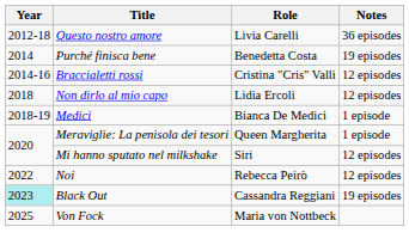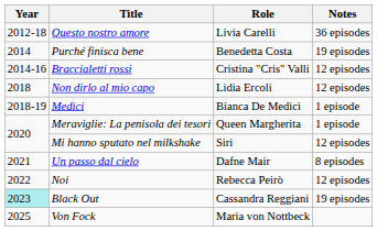 <table class="wikitable sortable">
 <tr>
 <th>Year</th>
 <th>Title</th>
 <th>Role</th>
 <th class="unsortable">Notes</th>
 </tr>
 <tr>
 <td>2012-18</td>
 <td><em><a href='#'>Questo nostro amore</a></em></td>
 <td>Livia Carelli</td>
 <td>36 episodes</td>
 </tr>
 <tr>
 <td>2014</td>
 <td><em>Purché finisca bene</em></td>
 <td>Benedetta Costa</td>
 <td>19 episodes</td>
 </tr>
 <tr>
 <td>2014-16</td>
 <td><em><a href='#'>Braccialetti rossi</a></em></td>
 <td>Cristina "Cris" Valli</td>
 <td>12 episodes</td>
 </tr>
 <tr>
 <td>2018</td>
 <td><em><a href='#'>Non dirlo al mio capo</a></em></td>
 <td>Lidia Ercoli</td>
 <td>12 episodes</td>
 </tr>
 <tr>
 <td>2018-19</td>
 <td><em><a href='#'>Medici</a></em></td>
 <td>Bianca De Medici</td>
 <td>1 episode</td>
 </tr>
 <tr>
 <td rowspan="2">2020</td>
 <td><em>Meraviglie: La penisola dei tesori</em></td>
 <td>Queen Margherita</td>
 <td>1 episode</td>
 </tr>
 <tr>
 <td><em>Mi hanno sputato nel milkshake</em></td>
 <td>Siri</td>
 <td>12 episodes</td>
 </tr>
 <tr>
+<td>2021</td>
+<td><em><a href='#'>Un passo dal cielo</a></em></td>
+<td>Dafne Mair</td>
+<td>8 episodes</td>
+</tr>
+<tr>
 <td>2022</td>
 <td><em>Noi</em></td>
 <td>Rebecca Peirò</td>
 <td>12 episodes</td>
 </tr>
 <tr>
 <td style="background: paleturquoise;">2023</td>
 <td><em>Black Out</em></td>
 <td>Cassandra Reggiani</td>
 <td>19 episodes</td>
 </tr>
 <tr>
 <td>2025</td>
 <td><em>Von Fock</em></td>
 <td>Maria von Nottbeck</td>
 <td></td>
 </tr>
 </table>
